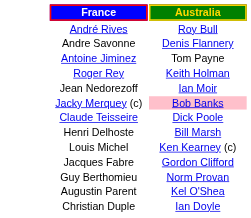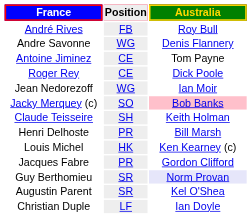 <table align=right style="font-size:90%; margin-left:1em">
 <tr bgcolor=#FF0033>
 <th align="centre" width="126" style="border: 2px solid red; background: blue; color: white">France</th>
+<th align="center" style="background: #eeeeee; color: black">Position</th>
 <th align="centre" width="126" style="border: 2px solid gold; background: green; color: gold">Australia</th>
 </tr>
 <tr align="center">
 <td><a href='#'>André Rives</a></td>
+<td style="background: #eeeeee"><a href='#'>FB</a></td>
 <td><a href='#'>Roy Bull</a></td>
 </tr>
 <tr align="center">
 <td>Andre Savonne</td>
+<td style="background: #eeeeee"><a href='#'>WG</a></td>
 <td><a href='#'>Denis Flannery</a></td>
 </tr>
 <tr align="center">
 <td><a href='#'>Antoine Jiminez</a></td>
+<td style="background: #eeeeee"><a href='#'>CE</a></td>
 <td>Tom Payne</td>
 </tr>
 <tr align="center">
 <td><a href='#'>Roger Rey</a></td>
-<td><a href='#'>Keith Holman</a></td>
+<td style="background: #eeeeee"><a href='#'>CE</a></td>
+<td><a href='#'>Dick Poole</a></td>
 </tr>
 <tr align="center">
 <td>Jean Nedorezoff</td>
+<td style="background: #eeeeee"><a href='#'>WG</a></td>
 <td><a href='#'>Ian Moir</a></td>
 </tr>
 <tr align="center">
 <td><a href='#'>Jacky Merquey</a> (c)</td>
+<td style="background: #eeeeee"><a href='#'>SO</a></td>
 <td style="background: pink;"><a href='#'>Bob Banks</a></td>
 </tr>
 <tr align="center">
 <td><a href='#'>Claude Teisseire</a></td>
-<td><a href='#'>Dick Poole</a></td>
+<td style="background: #eeeeee"><a href='#'>SH</a></td>
+<td><a href='#'>Keith Holman</a></td>
 </tr>
 <tr align="center">
 <td>Henri Delhoste</td>
+<td style="background: #eeeeee"><a href='#'>PR</a></td>
 <td><a href='#'>Bill Marsh</a></td>
 </tr>
 <tr align="center">
 <td>Louis Michel</td>
+<td style="background: #eeeeee"><a href='#'>HK</a></td>
 <td><a href='#'>Ken Kearney</a> (c)</td>
 </tr>
 <tr align="center">
 <td>Jacques Fabre</td>
+<td style="background: #eeeeee"><a href='#'>PR</a></td>
 <td><a href='#'>Gordon Clifford</a></td>
 </tr>
 <tr align="center">
 <td>Guy Berthomieu</td>
-<td><a href='#'>Norm Provan</a></td>
+<td style="background: #eeeeee"><a href='#'>SR</a></td>
+<td style="background: lavender;"><a href='#'>Norm Provan</a></td>
 </tr>
 <tr align="center">
 <td>Augustin Parent</td>
+<td style="background: #eeeeee"><a href='#'>SR</a></td>
 <td><a href='#'>Kel O'Shea</a></td>
 </tr>
 <tr align="center">
 <td>Christian Duple</td>
+<td style="background: #eeeeee"><a href='#'>LF</a></td>
 <td><a href='#'>Ian Doyle</a></td>
 </tr>
 </table>
